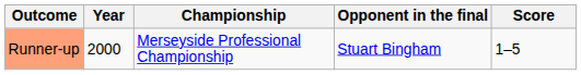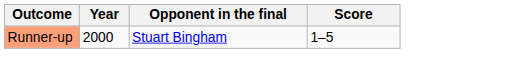 <table class="sortable wikitable">
 <tr>
 <th width="80">Outcome</th>
 <th width="50">Year</th>
-<th width="250">Championship</th>
 <th width="200">Opponent in the final</th>
 <th width="100">Score</th>
 </tr>
 <tr>
 <td style="background:#ffa07a;">Runner-up</td>
 <td>2000</td>
-<td><a href='#'>Merseyside Professional Championship</a></td>
 <td> <a href='#'>Stuart Bingham</a></td>
 <td>1–5</td>
 </tr>
 </table>
